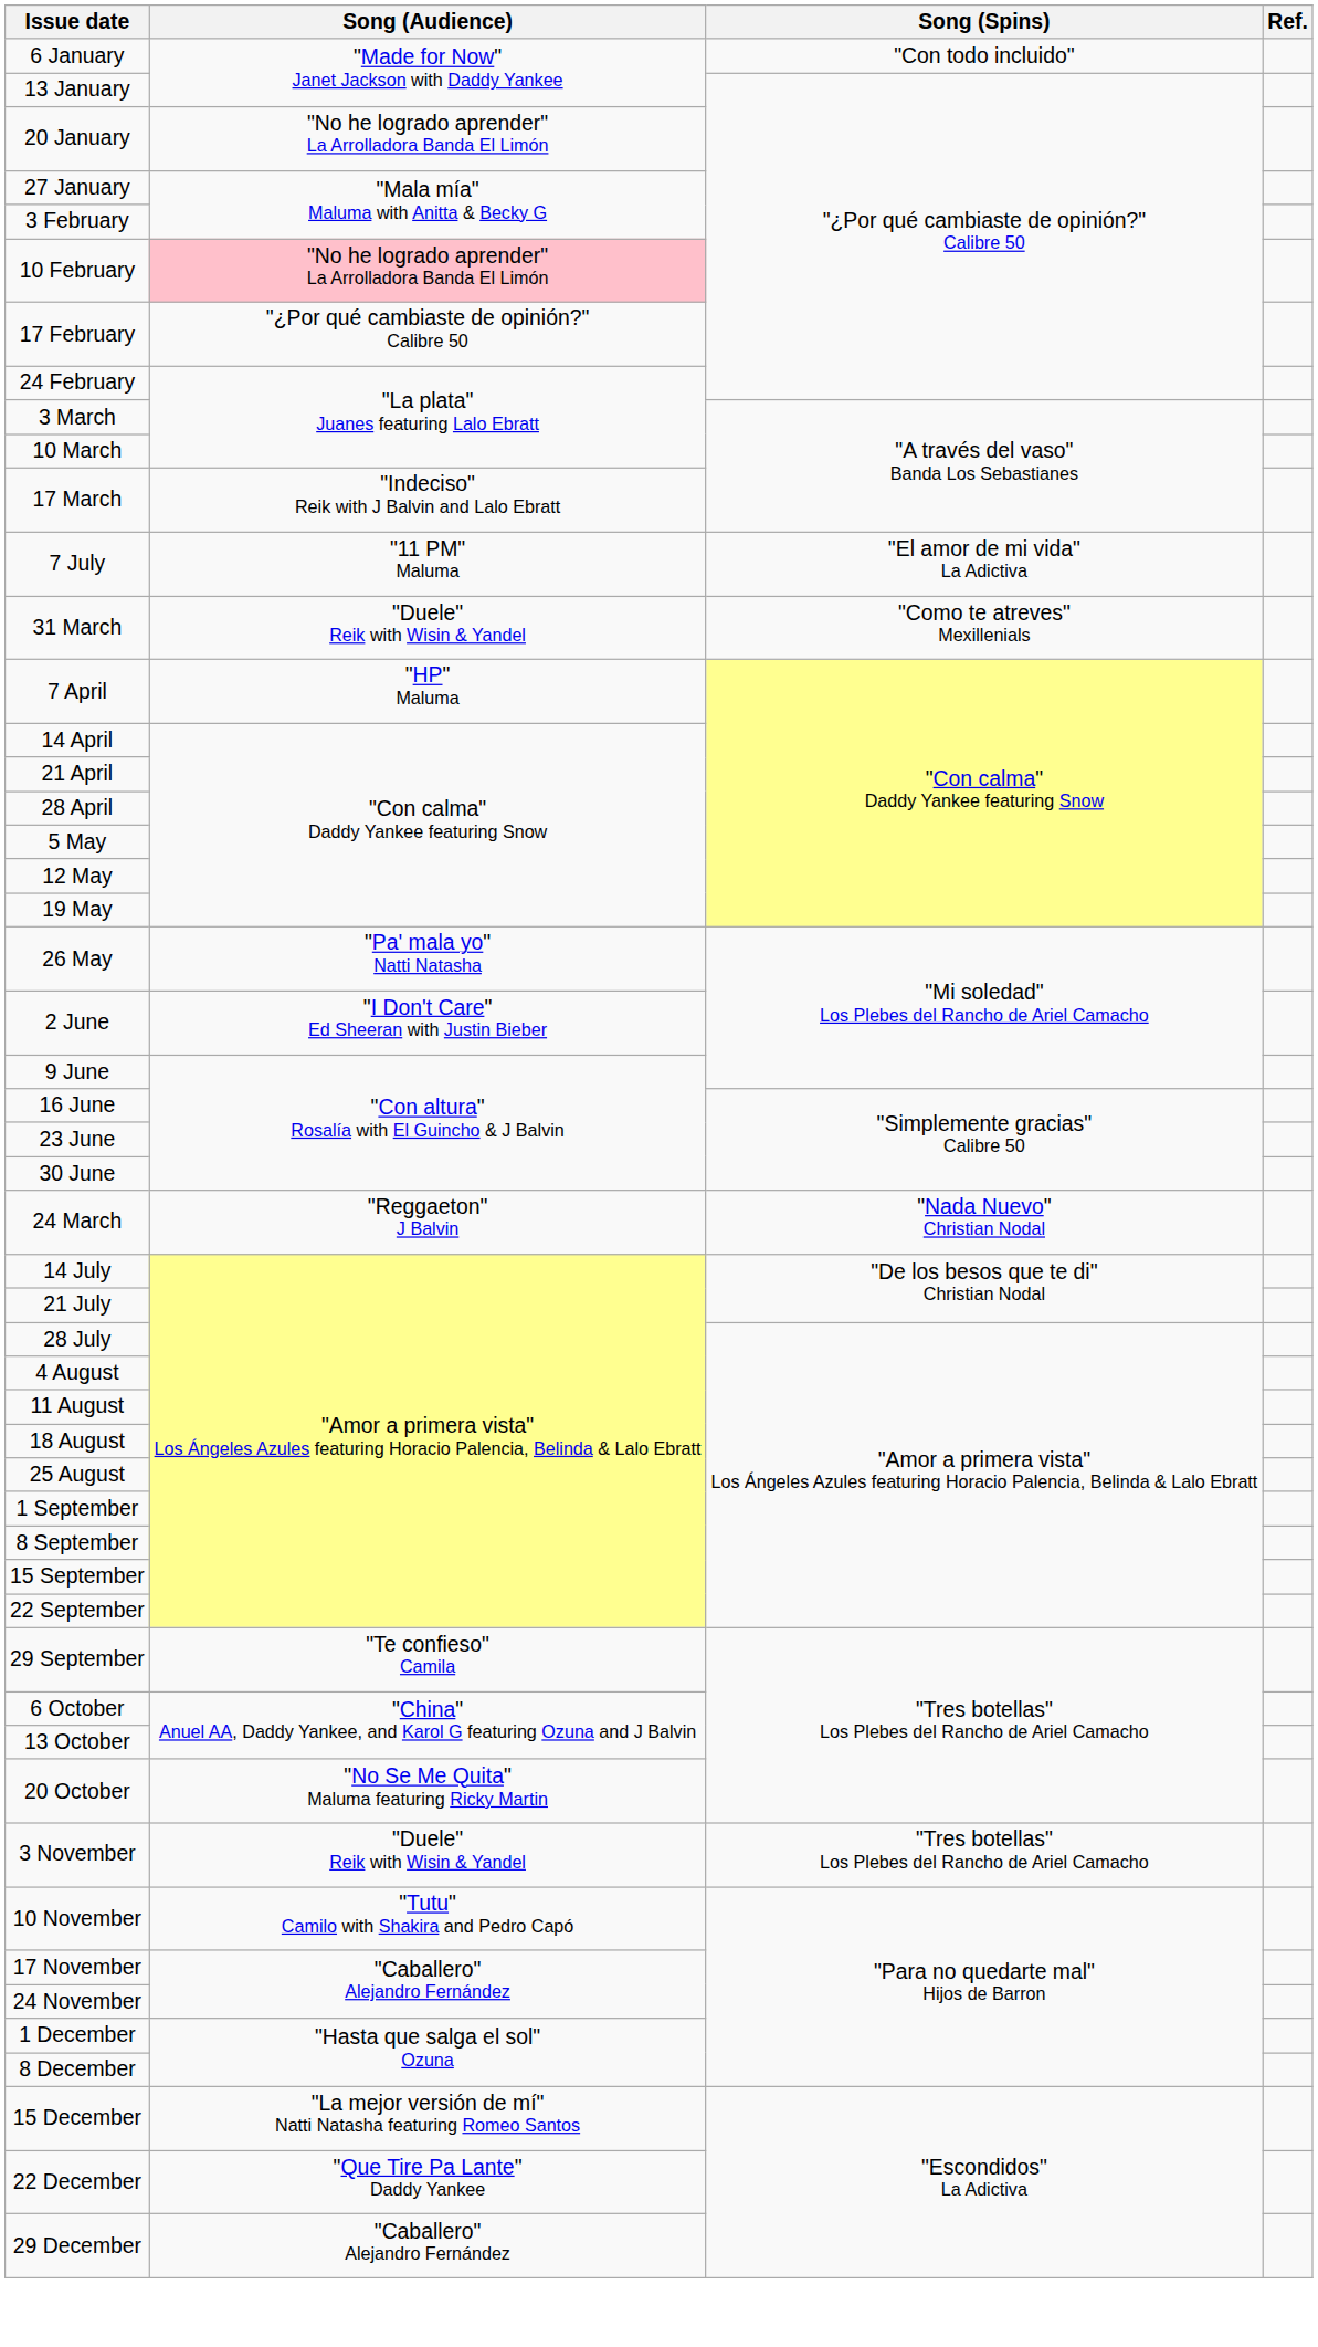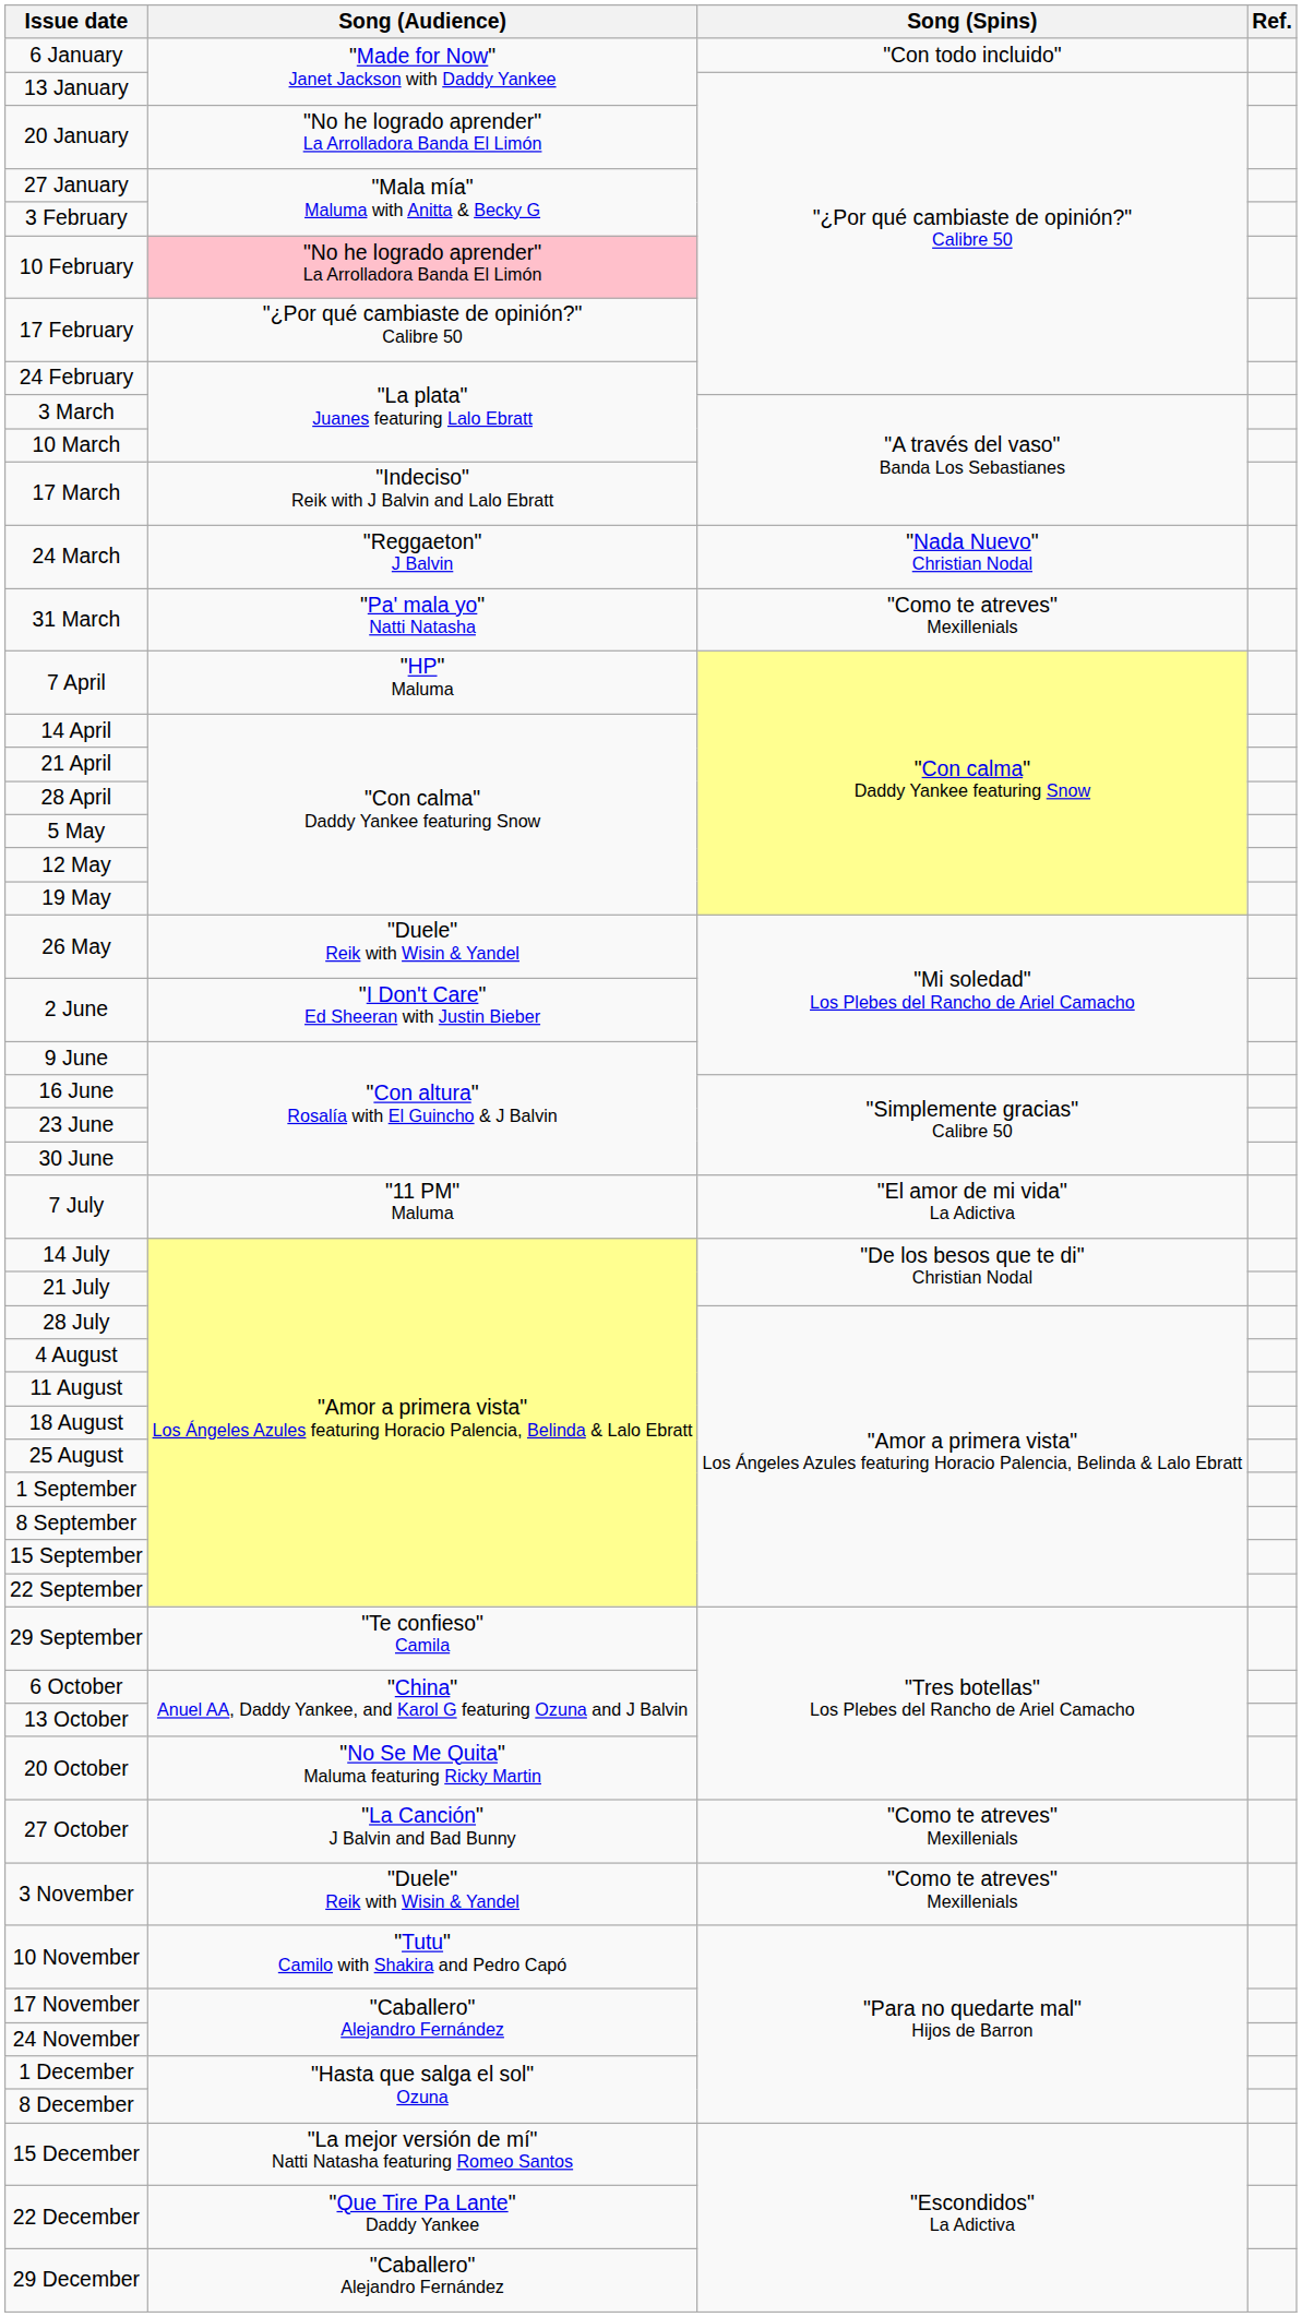 <table class="wikitable" style="text-align: center;">
 <tr>
 <th>Issue date</th>
 <th>Song (Audience)</th>
 <th>Song (Spins)</th>
 <th>Ref.</th>
 </tr>
 <tr>
 <td>6 January</td>
 <td rowspan="2">"<a href='#'>Made for Now</a>"<br><sup><a href='#'>Janet Jackson</a> with <a href='#'>Daddy Yankee</a></sup></td>
 <td>"Con todo incluido"<br><sup></sup></td>
 <td></td>
 </tr>
 <tr>
 <td>13 January</td>
 <td rowspan="7">"¿Por qué cambiaste de opinión?"<br><sup><a href='#'>Calibre 50</a></sup></td>
 <td></td>
 </tr>
 <tr>
 <td>20 January</td>
 <td>"No he logrado aprender"<br><sup><a href='#'>La Arrolladora Banda El Limón</a></sup></td>
 <td></td>
 </tr>
 <tr>
 <td>27 January</td>
 <td rowspan="2">"Mala mía"<br><sup><a href='#'>Maluma</a> with <a href='#'>Anitta</a> & <a href='#'>Becky G</a></sup></td>
 <td></td>
 </tr>
 <tr>
 <td>3 February</td>
 <td></td>
 </tr>
 <tr>
 <td>10 February</td>
 <td style="background: pink;">"No he logrado aprender"<br><sup>La Arrolladora Banda El Limón</sup></td>
 <td></td>
 </tr>
 <tr>
 <td>17 February</td>
 <td>"¿Por qué cambiaste de opinión?"<br><sup>Calibre 50</sup></td>
 <td></td>
 </tr>
 <tr>
 <td>24 February</td>
 <td rowspan="3">"La plata"<br><sup><a href='#'>Juanes</a> featuring <a href='#'>Lalo Ebratt</a></sup></td>
 <td></td>
 </tr>
 <tr>
 <td>3 March</td>
 <td rowspan="3">"A través del vaso"<br><sup>Banda Los Sebastianes</sup></td>
 <td></td>
 </tr>
 <tr>
 <td>10 March</td>
 <td></td>
 </tr>
 <tr>
 <td>17 March</td>
 <td>"Indeciso"<br><sup>Reik with J Balvin and Lalo Ebratt</sup></td>
 <td></td>
 </tr>
 <tr>
-<td>7 July</td>
-<td>"11 PM"<br><sup>Maluma</sup></td>
-<td>"El amor de mi vida"<br><sup>La Adictiva</sup></td>
+<td>24 March</td>
+<td>"Reggaeton"<br><sup><a href='#'>J Balvin</a></sup></td>
+<td>"<a href='#'>Nada Nuevo</a>"<br><sup><a href='#'>Christian Nodal</a></sup></td>
 <td></td>
 </tr>
 <tr>
 <td>31 March</td>
-<td>"Duele"<br><sup><a href='#'>Reik</a> with <a href='#'>Wisin & Yandel</a></sup></td>
+<td>"<a href='#'>Pa' mala yo</a>"<br><sup><a href='#'>Natti Natasha</a></sup></td>
 <td>"Como te atreves"<br><sup>Mexillenials</sup></td>
 <td></td>
 </tr>
 <tr>
 <td>7 April</td>
 <td>"<a href='#'>HP</a>"<br><sup>Maluma</sup></td>
 <td style="background-color:#FFFF90" rowspan="7">"<a href='#'>Con calma</a>"<br><sup>Daddy Yankee featuring <a href='#'>Snow</a></sup></td>
 <td></td>
 </tr>
 <tr>
 <td>14 April</td>
 <td rowspan="6">"Con calma"<br><sup>Daddy Yankee featuring Snow</sup></td>
 <td></td>
 </tr>
 <tr>
 <td>21 April</td>
 <td></td>
 </tr>
 <tr>
 <td>28 April</td>
 <td></td>
 </tr>
 <tr>
 <td>5 May</td>
 <td></td>
 </tr>
 <tr>
 <td>12 May</td>
 <td></td>
 </tr>
 <tr>
 <td>19 May</td>
 <td></td>
 </tr>
 <tr>
 <td>26 May</td>
-<td>"<a href='#'>Pa' mala yo</a>"<br><sup><a href='#'>Natti Natasha</a></sup></td>
+<td>"Duele"<br><sup><a href='#'>Reik</a> with <a href='#'>Wisin & Yandel</a></sup></td>
 <td rowspan="3">"Mi soledad"<br><sup><a href='#'>Los Plebes del Rancho de Ariel Camacho</a></sup></td>
 <td></td>
 </tr>
 <tr>
 <td>2 June</td>
 <td>"<a href='#'>I Don't Care</a>"<br><sup><a href='#'>Ed Sheeran</a> with <a href='#'>Justin Bieber</a></sup></td>
 <td></td>
 </tr>
 <tr>
 <td>9 June</td>
 <td rowspan="4">"<a href='#'>Con altura</a>"<br><sup><a href='#'>Rosalía</a> with <a href='#'>El Guincho</a> & J Balvin</sup></td>
 <td></td>
 </tr>
 <tr>
 <td>16 June</td>
 <td rowspan="3">"Simplemente gracias"<br><sup>Calibre 50</sup></td>
 <td></td>
 </tr>
 <tr>
 <td>23 June</td>
 <td></td>
 </tr>
 <tr>
 <td>30 June</td>
 <td></td>
 </tr>
 <tr>
-<td>24 March</td>
-<td>"Reggaeton"<br><sup><a href='#'>J Balvin</a></sup></td>
-<td>"<a href='#'>Nada Nuevo</a>"<br><sup><a href='#'>Christian Nodal</a></sup></td>
+<td>7 July</td>
+<td>"11 PM"<br><sup>Maluma</sup></td>
+<td>"El amor de mi vida"<br><sup>La Adictiva</sup></td>
 <td></td>
 </tr>
 <tr>
 <td>14 July</td>
 <td style="background-color:#FFFF90" rowspan="11">"Amor a primera vista"<br><sup><a href='#'>Los Ángeles Azules</a> featuring Horacio Palencia, <a href='#'>Belinda</a> & Lalo Ebratt</sup></td>
 <td rowspan="2">"De los besos que te di"<br><sup>Christian Nodal</sup></td>
 <td></td>
 </tr>
 <tr>
 <td>21 July</td>
 <td></td>
 </tr>
 <tr>
 <td>28 July</td>
 <td rowspan="9">"Amor a primera vista"<br><sup>Los Ángeles Azules featuring Horacio Palencia, Belinda & Lalo Ebratt</sup></td>
 <td></td>
 </tr>
 <tr>
 <td>4 August</td>
 <td></td>
 </tr>
 <tr>
 <td>11 August</td>
 <td></td>
 </tr>
 <tr>
 <td>18 August</td>
 <td></td>
 </tr>
 <tr>
 <td>25 August</td>
 <td></td>
 </tr>
 <tr>
 <td>1 September</td>
 <td></td>
 </tr>
 <tr>
 <td>8 September</td>
 <td></td>
 </tr>
 <tr>
 <td>15 September</td>
 <td></td>
 </tr>
 <tr>
 <td>22 September</td>
 <td></td>
 </tr>
 <tr>
 <td>29 September</td>
 <td>"Te confieso"<br><sup><a href='#'>Camila</a></sup></td>
 <td rowspan="4">"Tres botellas"<br><sup>Los Plebes del Rancho de Ariel Camacho</sup></td>
 <td></td>
 </tr>
 <tr>
 <td>6 October</td>
 <td rowspan="2">"<a href='#'>China</a>"<br><sup><a href='#'>Anuel AA</a>, Daddy Yankee, and <a href='#'>Karol G</a> featuring <a href='#'>Ozuna</a> and J Balvin</sup></td>
 <td></td>
 </tr>
 <tr>
 <td>13 October</td>
 <td></td>
 </tr>
 <tr>
 <td>20 October</td>
 <td>"<a href='#'>No Se Me Quita</a>"<br><sup>Maluma featuring <a href='#'>Ricky Martin</a></sup></td>
 <td></td>
 </tr>
 <tr>
+<td>27 October</td>
+<td>"<a href='#'>La Canción</a>"<br><sup>J Balvin and Bad Bunny</sup></td>
+<td>"Como te atreves"<br><sup>Mexillenials</sup></td>
+<td></td>
+</tr>
+<tr>
 <td>3 November</td>
 <td>"Duele"<br><sup><a href='#'>Reik</a> with <a href='#'>Wisin & Yandel</a></sup></td>
-<td>"Tres botellas"<br><sup>Los Plebes del Rancho de Ariel Camacho</sup></td>
+<td>"Como te atreves"<br><sup>Mexillenials</sup></td>
 <td></td>
 </tr>
 <tr>
 <td>10 November</td>
 <td>"<a href='#'>Tutu</a>"<br><sup><a href='#'>Camilo</a> with <a href='#'>Shakira</a> and Pedro Capó</sup></td>
 <td rowspan="5">"Para no quedarte mal"<br><sup>Hijos de Barron</sup></td>
 <td></td>
 </tr>
 <tr>
 <td>17 November</td>
 <td rowspan="2">"Caballero"<br><sup><a href='#'>Alejandro Fernández</a></sup></td>
 <td></td>
 </tr>
 <tr>
 <td>24 November</td>
 <td></td>
 </tr>
 <tr>
 <td>1 December</td>
 <td rowspan="2">"Hasta que salga el sol"<br><sup><a href='#'>Ozuna</a></sup></td>
 <td></td>
 </tr>
 <tr>
 <td>8 December</td>
 <td></td>
 </tr>
 <tr>
 <td>15 December</td>
 <td>"La mejor versión de mí"<br><sup>Natti Natasha featuring <a href='#'>Romeo Santos</a></sup></td>
 <td rowspan="3">"Escondidos"<br><sup>La Adictiva</sup></td>
 <td></td>
 </tr>
 <tr>
 <td>22 December</td>
 <td>"<a href='#'>Que Tire Pa Lante</a>"<br><sup>Daddy Yankee</sup></td>
 <td></td>
 </tr>
 <tr>
 <td>29 December</td>
 <td>"Caballero"<br><sup>Alejandro Fernández</sup></td>
 <td></td>
 </tr>
 </table>
